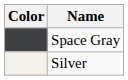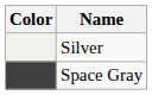 <table class="wikitable">
 <tr>
 <th>Color</th>
 <th>Name</th>
 </tr>
 <tr>
+<td class="mw-no-invert" style="background-color: #F2F1EB;"></td>
+<td>Silver</td>
+</tr>
+<tr>
 <td class="mw-no-invert" style="background-color: #3F4042;"></td>
 <td>Space Gray</td>
 </tr>
-<tr>
-<td class="mw-no-invert" style="background-color: #F2F1EB;"></td>
-<td>Silver</td>
-</tr>
 </table>
